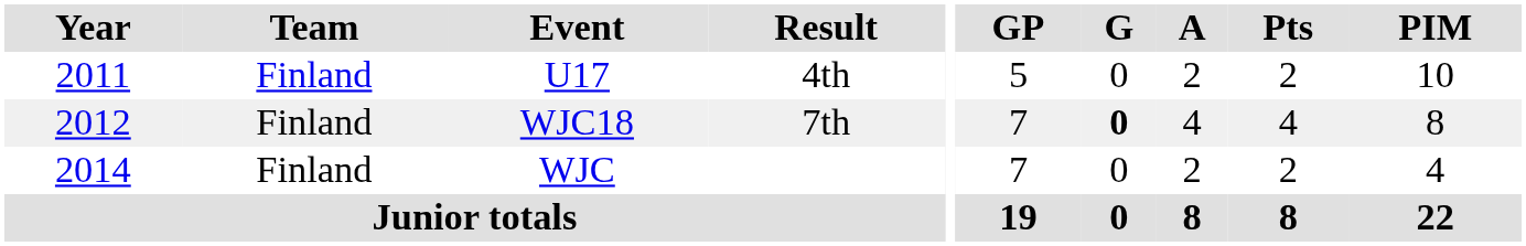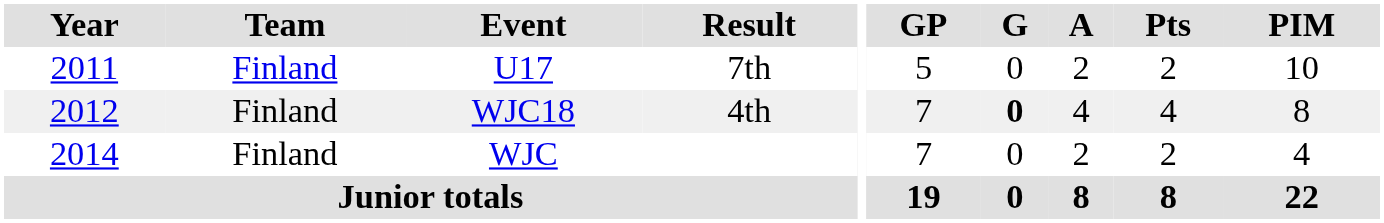 <table border="0" cellpadding="1" cellspacing="0" ID="Table3" style="text-align:center; width:40em">
 <tr ALIGN="center" bgcolor="#e0e0e0">
 <th>Year</th>
 <th>Team</th>
 <th>Event</th>
 <th>Result</th>
 <th rowspan="99" bgcolor="#ffffff"></th>
 <th>GP</th>
 <th>G</th>
 <th>A</th>
 <th>Pts</th>
 <th>PIM</th>
 </tr>
 <tr>
 <td><a href='#'>2011</a></td>
 <td><a href='#'>Finland</a></td>
 <td><a href='#'>U17</a></td>
-<td>4th</td>
+<td>7th</td>
 <td>5</td>
 <td>0</td>
 <td>2</td>
 <td>2</td>
 <td>10</td>
 </tr>
 <tr bgcolor="#f0f0f0">
 <td><a href='#'>2012</a></td>
 <td>Finland</td>
 <td><a href='#'>WJC18</a></td>
-<td>7th</td>
+<td>4th</td>
 <td>7</td>
 <td><strong>0</strong></td>
 <td>4</td>
 <td>4</td>
 <td>8</td>
 </tr>
 <tr>
 <td><a href='#'>2014</a></td>
 <td>Finland</td>
 <td><a href='#'>WJC</a></td>
 <td></td>
 <td>7</td>
 <td>0</td>
 <td>2</td>
 <td>2</td>
 <td>4</td>
 </tr>
 <tr ALIGN="center" bgcolor="#e0e0e0">
 <th colspan=4>Junior totals</th>
 <th>19</th>
 <th>0</th>
 <th>8</th>
 <th>8</th>
 <th>22</th>
 </tr>
 </table>
